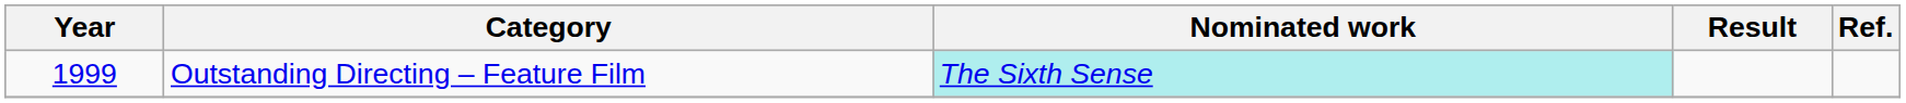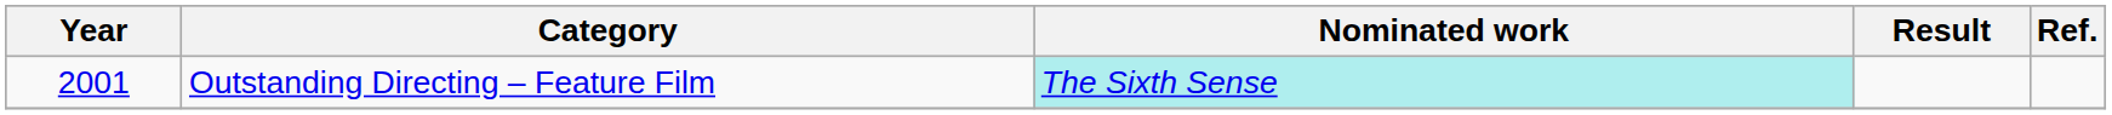 <table class=wikitable>
 <tr>
 <th scope="col" style="width:5em;">Year</th>
 <th scope="col" style="width:26em;">Category</th>
 <th scope="col" style="width:25em;">Nominated work</th>
 <th scope="col" style="width:5em;">Result</th>
 <th>Ref.</th>
 </tr>
 <tr>
-<td style="text-align:center;"><a href='#'>1999</a></td>
+<td style="text-align:center;"><a href='#'>2001</a></td>
 <td><a href='#'>Outstanding Directing – Feature Film</a></td>
 <td style="background: paleturquoise;"><em><a href='#'>The Sixth Sense</a></em></td>
 <td></td>
 <td style="text-align:center;"></td>
 </tr>
 <tr>
 </tr>
 </table>
